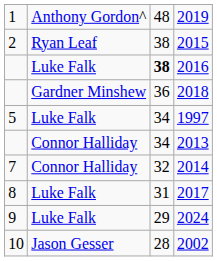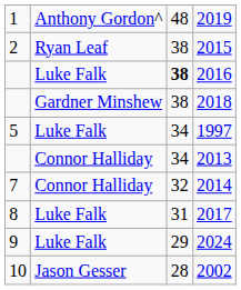 <table class="wikitable">
 <tr>
 </tr>
 <tr>
 <td>1</td>
 <td><a href='#'>Anthony Gordon</a>^</td>
 <td>48</td>
 <td><a href='#'>2019</a></td>
 </tr>
 <tr>
 <td>2</td>
 <td><a href='#'>Ryan Leaf</a></td>
 <td>38</td>
 <td><a href='#'>2015</a></td>
 </tr>
 <tr>
 <td></td>
 <td><a href='#'>Luke Falk</a></td>
 <td><strong>38</strong></td>
 <td><a href='#'>2016</a></td>
 </tr>
 <tr>
 <td></td>
 <td><a href='#'>Gardner Minshew</a></td>
-<td>36</td>
+<td>38</td>
 <td><a href='#'>2018</a></td>
 </tr>
 <tr>
 <td>5</td>
 <td><a href='#'>Luke Falk</a></td>
 <td>34</td>
 <td><a href='#'>1997</a></td>
 </tr>
 <tr>
 <td></td>
 <td><a href='#'>Connor Halliday</a></td>
 <td>34</td>
 <td><a href='#'>2013</a></td>
 </tr>
 <tr>
 <td>7</td>
 <td><a href='#'>Connor Halliday</a></td>
 <td>32</td>
 <td><a href='#'>2014</a></td>
 </tr>
 <tr>
 <td>8</td>
 <td><a href='#'>Luke Falk</a></td>
 <td>31</td>
 <td><a href='#'>2017</a></td>
 </tr>
 <tr>
 <td>9</td>
 <td><a href='#'>Luke Falk</a></td>
 <td>29</td>
 <td><a href='#'>2024</a></td>
 </tr>
 <tr>
 <td>10</td>
 <td><a href='#'>Jason Gesser</a></td>
 <td>28</td>
 <td><a href='#'>2002</a></td>
 </tr>
 </table>
